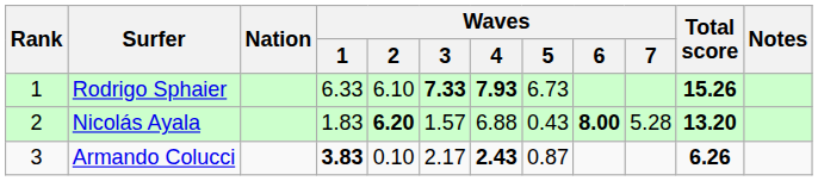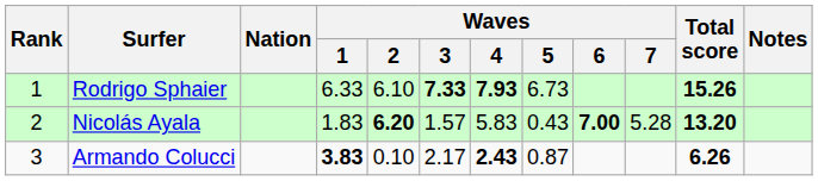 <table class="wikitable sortable" style="text-align:center">
 <tr>
 <th rowspan=2>Rank</th>
 <th rowspan=2>Surfer</th>
 <th rowspan=2>Nation</th>
 <th colspan=7>Waves</th>
 <th rowspan=2>Total<br>score</th>
 <th rowspan=2>Notes</th>
 </tr>
 <tr>
 <th>1</th>
 <th>2</th>
 <th>3</th>
 <th>4</th>
 <th>5</th>
 <th>6</th>
 <th>7</th>
 </tr>
 <tr bgcolor=ccffcc>
 <td>1</td>
 <td align=left><a href='#'>Rodrigo Sphaier</a></td>
 <td align=left></td>
 <td>6.33</td>
 <td>6.10</td>
 <td><strong>7.33</strong></td>
 <td><strong>7.93</strong></td>
 <td>6.73</td>
 <td></td>
 <td></td>
 <td><strong>15.26</strong></td>
 <td></td>
 </tr>
 <tr bgcolor=ccffcc>
 <td>2</td>
 <td align=left><a href='#'>Nicolás Ayala</a></td>
 <td align=left></td>
 <td>1.83</td>
 <td><strong>6.20</strong></td>
 <td>1.57</td>
-<td>6.88</td>
+<td>5.83</td>
 <td>0.43</td>
-<td><strong>8.00</strong></td>
+<td><strong>7.00</strong></td>
 <td>5.28</td>
 <td><strong>13.20</strong></td>
 <td></td>
 </tr>
 <tr>
 <td>3</td>
 <td align=left><a href='#'>Armando Colucci</a></td>
 <td align=left></td>
 <td><strong>3.83</strong></td>
 <td>0.10</td>
 <td>2.17</td>
 <td><strong>2.43</strong></td>
 <td>0.87</td>
 <td></td>
 <td></td>
 <td><strong>6.26</strong></td>
 <td></td>
 </tr>
 </table>
